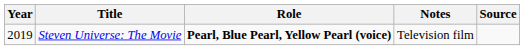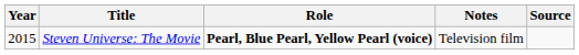 <table class="wikitable">
 <tr>
 <th>Year</th>
 <th>Title</th>
 <th>Role</th>
 <th>Notes</th>
 <th>Source</th>
 </tr>
 <tr>
-<td>2019</td>
+<td>2015</td>
 <td><em><a href='#'>Steven Universe: The Movie</a></em></td>
 <td><strong>Pearl, Blue Pearl, Yellow Pearl (voice)</strong></td>
 <td>Television film</td>
 <td></td>
 </tr>
 </table>
